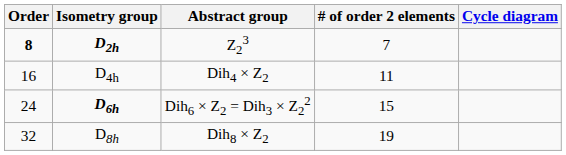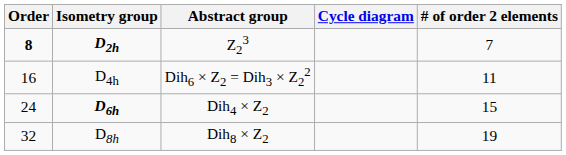 <table class=wikitable>
 <tr>
 <th>Order</th>
 <th>Isometry group</th>
 <th>Abstract group</th>
+<th><a href='#'>Cycle diagram</a></th>
 <th># of order 2 elements</th>
-<th><a href='#'>Cycle diagram</a></th>
 </tr>
 <tr align=center>
 <td><strong>8</strong></td>
 <td><strong><em>D<em><sub>2h</sub><strong></td>
 <td>Z<sub>2</sub><sup>3</sup></td>
+<td></td>
 <td>7</td>
-<td></td>
 </tr>
 <tr align=center>
 <td>16</td>
 <td></em></strong>D</em><sub>4h</sub></strong></td>
-<td>Dih<sub>4</sub> × Z<sub>2</sub></td>
+<td>Dih<sub>6</sub> × Z<sub>2</sub> =  Dih<sub>3</sub> × Z<sub>2</sub><sup>2</sup></td>
+<td></td>
 <td>11</td>
-<td></td>
 </tr>
 <tr align=center>
 <td>24</td>
 <td><strong><em>D<em><sub>6h</sub><strong></td>
-<td>Dih<sub>6</sub> × Z<sub>2</sub> =  Dih<sub>3</sub> × Z<sub>2</sub><sup>2</sup></td>
+<td>Dih<sub>4</sub> × Z<sub>2</sub></td>
+<td> </td>
 <td>15</td>
-<td> </td>
 </tr>
 <tr align=center>
 <td>32</td>
 <td></em>D<em><sub>8h</sub></td>
 <td>Dih<sub>8</sub> × Z<sub>2</sub></td>
+<td> </td>
 <td>19</td>
-<td> </td>
 </tr>
 </table>
